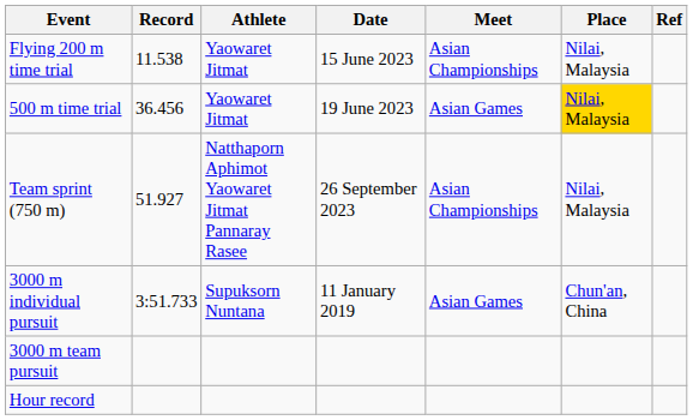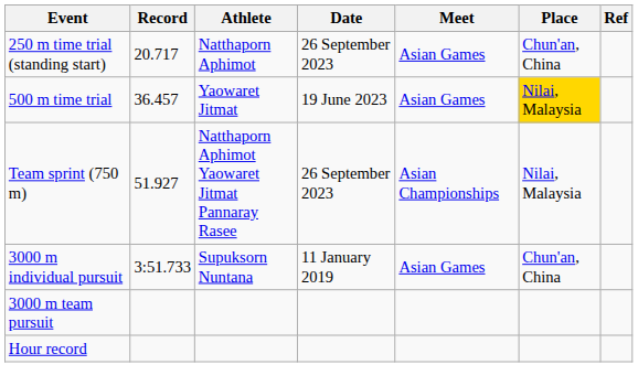 <table class="wikitable" style="font-size:95%; width: 95%;">
 <tr>
 <th>Event</th>
 <th>Record</th>
 <th>Athlete</th>
 <th>Date</th>
 <th>Meet</th>
 <th>Place</th>
 <th>Ref</th>
 </tr>
 <tr>
-<td><a href='#'>Flying 200 m time trial</a></td>
-<td>11.538</td>
-<td><a href='#'>Yaowaret Jitmat</a></td>
-<td>15 June 2023</td>
-<td><a href='#'>Asian Championships</a></td>
-<td><a href='#'>Nilai</a>, Malaysia</td>
+<td><a href='#'>250 m time trial</a> (standing start)</td>
+<td>20.717</td>
+<td><a href='#'>Natthaporn Aphimot</a></td>
+<td>26 September 2023</td>
+<td><a href='#'>Asian Games</a></td>
+<td><a href='#'>Chun'an</a>, China</td>
 <td></td>
 </tr>
 <tr>
 <td><a href='#'>500 m time trial</a></td>
-<td>36.456</td>
+<td>36.457</td>
 <td><a href='#'>Yaowaret Jitmat</a></td>
 <td>19 June 2023</td>
 <td><a href='#'>Asian Games</a></td>
 <td style="background: gold;"><a href='#'>Nilai</a>, Malaysia</td>
 <td></td>
 </tr>
 <tr>
 <td><a href='#'>Team sprint</a> (750 m)</td>
 <td>51.927</td>
 <td><a href='#'>Natthaporn Aphimot</a><br><a href='#'>Yaowaret Jitmat</a><br><a href='#'>Pannaray Rasee</a></td>
 <td>26 September 2023</td>
 <td><a href='#'>Asian Championships</a></td>
 <td><a href='#'>Nilai</a>, Malaysia</td>
 <td></td>
 </tr>
 <tr>
 <td><a href='#'>3000 m individual pursuit</a></td>
 <td>3:51.733</td>
 <td><a href='#'>Supuksorn Nuntana</a></td>
 <td>11 January 2019</td>
 <td><a href='#'>Asian Games</a></td>
 <td><a href='#'>Chun'an</a>, China</td>
 <td></td>
 </tr>
 <tr>
 <td><a href='#'>3000 m team pursuit</a></td>
 <td></td>
 <td></td>
 <td></td>
 <td></td>
 <td></td>
 <td></td>
 </tr>
 <tr>
 <td><a href='#'>Hour record</a></td>
 <td></td>
 <td></td>
 <td></td>
 <td></td>
 <td></td>
 <td></td>
 </tr>
 </table>
